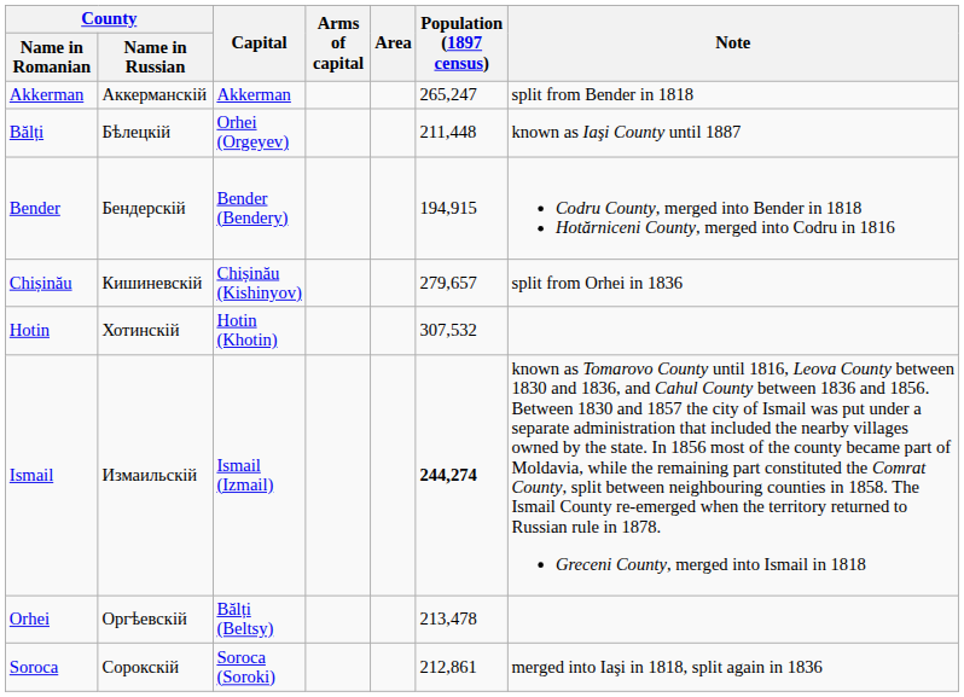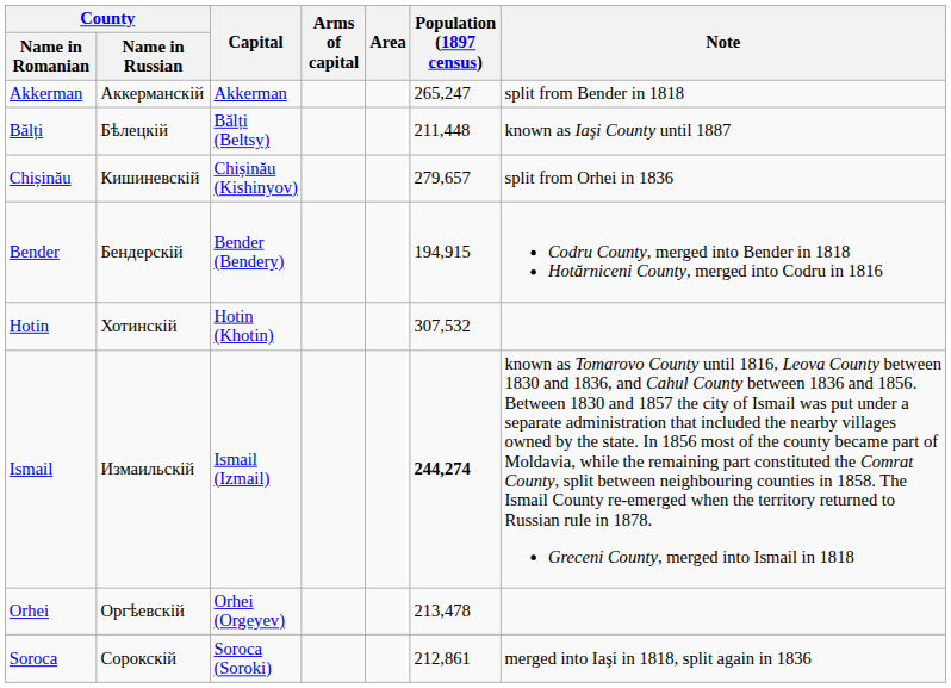 <table class="wikitable sortable">
 <tr>
 <th colspan=2><a href='#'>County</a></th>
 <th rowspan=2>Capital</th>
 <th rowspan=2>Arms of capital</th>
 <th rowspan=2>Area</th>
 <th rowspan=2>Population<br>(<a href='#'>1897 census</a>)</th>
 <th rowspan=2>Note</th>
 </tr>
 <tr>
 <th>Name in Romanian</th>
 <th>Name in Russian</th>
 </tr>
 <tr>
 <td><a href='#'>Akkerman</a></td>
 <td>Аккерманскій</td>
 <td><a href='#'>Akkerman</a></td>
 <td></td>
 <td></td>
 <td>265,247</td>
 <td>split from Bender in 1818</td>
 </tr>
 <tr>
 <td><a href='#'>Bălți</a></td>
 <td>Бѣлецкій</td>
-<td><a href='#'>Orhei<br>(Orgeyev)</a></td>
+<td><a href='#'>Bălți<br>(Beltsy)</a></td>
 <td></td>
 <td></td>
 <td>211,448</td>
 <td>known as <em>Iaşi County</em> until 1887</td>
+</tr>
+<tr>
+<td><a href='#'>Chișinău</a></td>
+<td>Кишиневскій</td>
+<td><a href='#'>Chișinău<br>(Kishinyov)</a></td>
+<td></td>
+<td></td>
+<td>279,657</td>
+<td>split from Orhei in 1836</td>
 </tr>
 <tr>
 <td><a href='#'>Bender</a></td>
 <td>Бендерскій</td>
 <td><a href='#'>Bender<br>(Bendery)</a></td>
 <td></td>
 <td></td>
 <td>194,915</td>
 <td><br><ul><li><em>Codru County</em>, merged into Bender in 1818</li><li><em>Hotărniceni County</em>, merged into Codru in 1816</li></ul></td>
-</tr>
-<tr>
-<td><a href='#'>Chișinău</a></td>
-<td>Кишиневскій</td>
-<td><a href='#'>Chișinău<br>(Kishinyov)</a></td>
-<td></td>
-<td></td>
-<td>279,657</td>
-<td>split from Orhei in 1836</td>
 </tr>
 <tr>
 <td><a href='#'>Hotin</a></td>
 <td>Хотинскій</td>
 <td><a href='#'>Hotin<br>(Khotin)</a></td>
 <td></td>
 <td></td>
 <td>307,532</td>
 <td></td>
 </tr>
 <tr>
 <td><a href='#'>Ismail</a></td>
 <td>Измаильскій</td>
 <td><a href='#'>Ismail<br>(Izmail)</a></td>
 <td></td>
 <td></td>
 <td><strong>244,274</strong></td>
 <td>known as <em>Tomarovo County</em> until 1816, <em>Leova County</em> between 1830 and 1836, and <em>Cahul County</em> between 1836 and 1856. Between 1830 and 1857 the city of Ismail was put under a separate administration that included the nearby villages owned by the state. In 1856 most of the county became part of Moldavia, while the remaining part constituted the <em>Comrat County</em>, split between neighbouring counties in 1858. The Ismail County re-emerged when the territory returned to Russian rule in 1878.<br><ul><li><em>Greceni County</em>, merged into Ismail in 1818</li></ul></td>
 </tr>
 <tr>
 <td><a href='#'>Orhei</a></td>
 <td>Оргѣевскій</td>
-<td><a href='#'>Bălți<br>(Beltsy)</a></td>
+<td><a href='#'>Orhei<br>(Orgeyev)</a></td>
 <td></td>
 <td></td>
 <td>213,478</td>
 <td></td>
 </tr>
 <tr>
 <td><a href='#'>Soroca</a></td>
 <td>Сорокскій</td>
 <td><a href='#'>Soroca<br>(Soroki)</a></td>
 <td></td>
 <td></td>
 <td>212,861</td>
 <td>merged into Iaşi in 1818, split again in 1836</td>
 </tr>
 </table>
